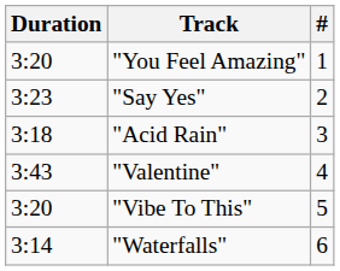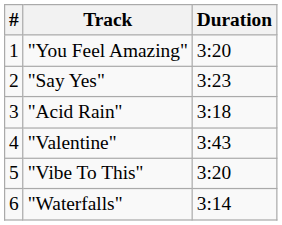 <table class="wikitable">
 <tr>
+<th>#</th>
+<th>Track</th>
 <th>Duration</th>
-<th>Track</th>
-<th>#</th>
 </tr>
 <tr>
+<td>1</td>
+<td>"You Feel Amazing"</td>
 <td>3:20</td>
-<td>"You Feel Amazing"</td>
-<td>1</td>
 </tr>
 <tr>
+<td>2</td>
+<td>"Say Yes"</td>
 <td>3:23</td>
-<td>"Say Yes"</td>
-<td>2</td>
 </tr>
 <tr>
+<td>3</td>
+<td>"Acid Rain"</td>
 <td>3:18</td>
-<td>"Acid Rain"</td>
-<td>3</td>
 </tr>
 <tr>
+<td>4</td>
+<td>"Valentine"</td>
 <td>3:43</td>
-<td>"Valentine"</td>
-<td>4</td>
 </tr>
 <tr>
+<td>5</td>
+<td>"Vibe To This"</td>
 <td>3:20</td>
-<td>"Vibe To This"</td>
-<td>5</td>
 </tr>
 <tr>
+<td>6</td>
+<td>"Waterfalls"</td>
 <td>3:14</td>
-<td>"Waterfalls"</td>
-<td>6</td>
 </tr>
 </table>
